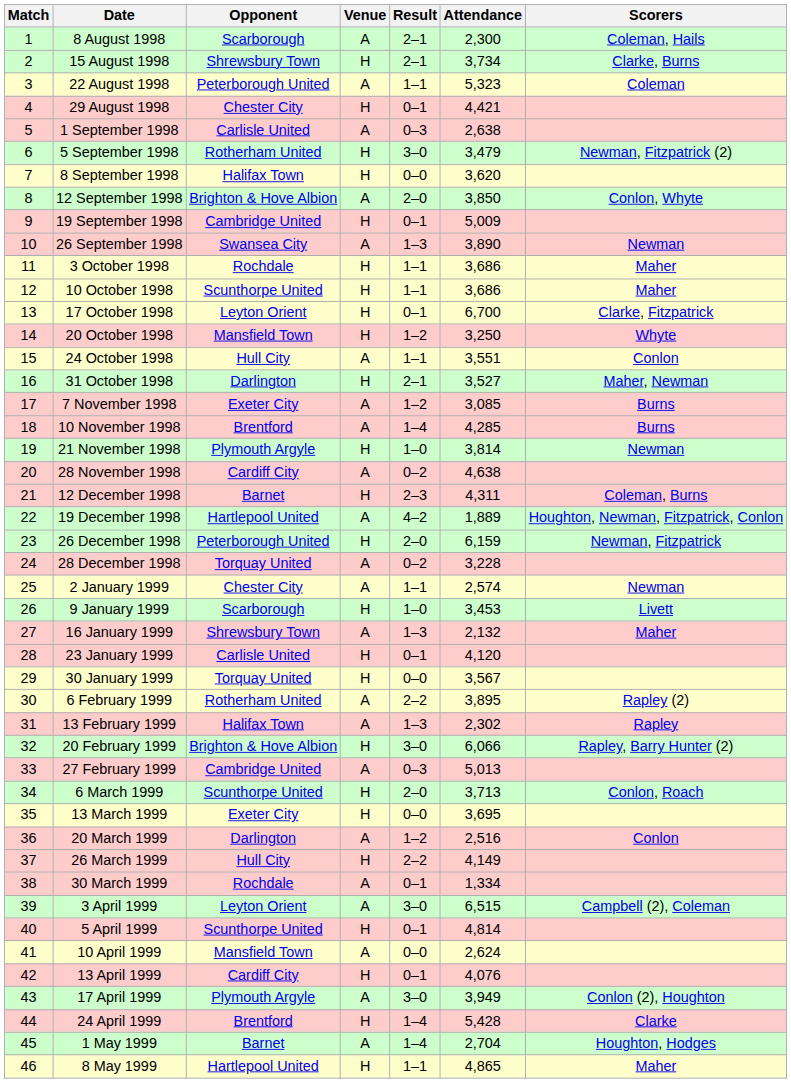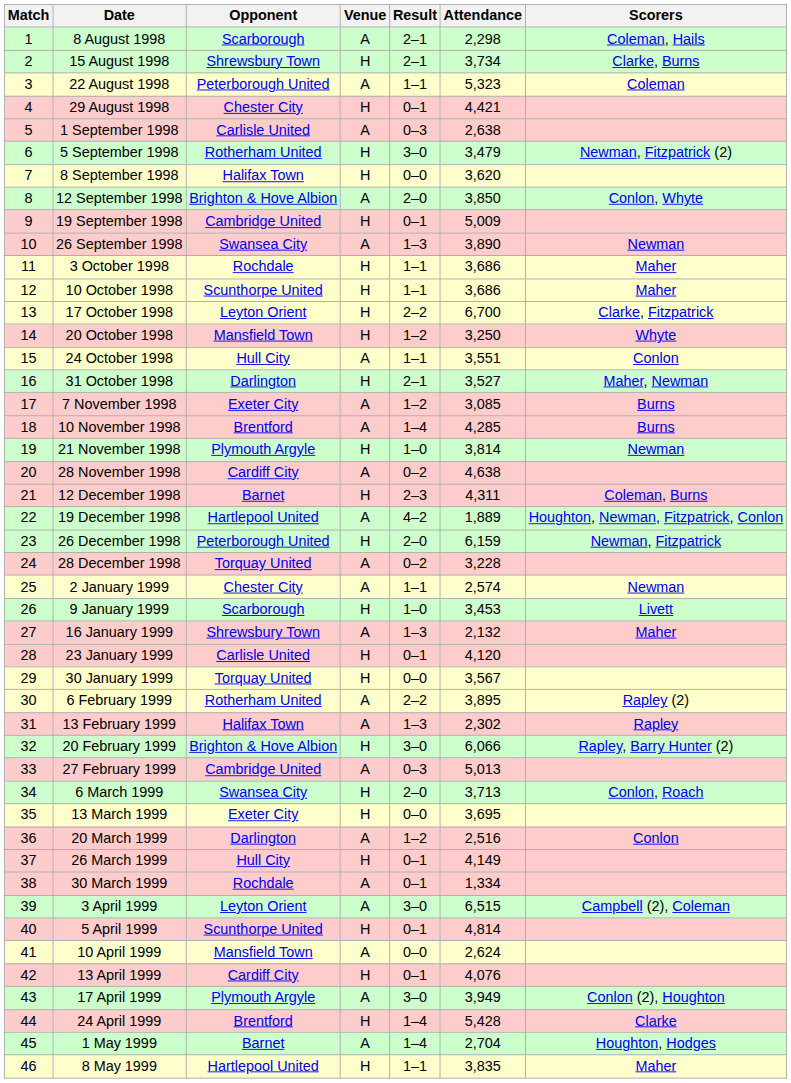 <table class="wikitable " style="font-size:100%; text-align:center">
 <tr>
 <th>Match</th>
 <th>Date</th>
 <th>Opponent</th>
 <th>Venue</th>
 <th>Result</th>
 <th>Attendance</th>
 <th>Scorers</th>
 </tr>
 <tr style="background: #CCFFCC;">
 <td>1</td>
 <td>8 August 1998</td>
 <td><a href='#'>Scarborough</a></td>
 <td>A</td>
 <td>2–1</td>
-<td>2,300</td>
+<td>2,298</td>
 <td><a href='#'>Coleman</a>, <a href='#'>Hails</a></td>
 </tr>
 <tr style="background: #CCFFCC;">
 <td>2</td>
 <td>15 August 1998</td>
 <td><a href='#'>Shrewsbury Town</a></td>
 <td>H</td>
 <td>2–1</td>
 <td>3,734</td>
 <td><a href='#'>Clarke</a>, <a href='#'>Burns</a></td>
 </tr>
 <tr style="background: #FFFFCC;">
 <td>3</td>
 <td>22 August 1998</td>
 <td><a href='#'>Peterborough United</a></td>
 <td>A</td>
 <td>1–1</td>
 <td>5,323</td>
 <td><a href='#'>Coleman</a></td>
 </tr>
 <tr style="background: #FFCCCC;">
 <td>4</td>
 <td>29 August 1998</td>
 <td><a href='#'>Chester City</a></td>
 <td>H</td>
 <td>0–1</td>
 <td>4,421</td>
 <td></td>
 </tr>
 <tr style="background: #FFCCCC;">
 <td>5</td>
 <td>1 September 1998</td>
 <td><a href='#'>Carlisle United</a></td>
 <td>A</td>
 <td>0–3</td>
 <td>2,638</td>
 <td></td>
 </tr>
 <tr style="background: #CCFFCC;">
 <td>6</td>
 <td>5 September 1998</td>
 <td><a href='#'>Rotherham United</a></td>
 <td>H</td>
 <td>3–0</td>
 <td>3,479</td>
 <td><a href='#'>Newman</a>, <a href='#'>Fitzpatrick</a> (2)</td>
 </tr>
 <tr style="background: #FFFFCC;">
 <td>7</td>
 <td>8 September 1998</td>
 <td><a href='#'>Halifax Town</a></td>
 <td>H</td>
 <td>0–0</td>
 <td>3,620</td>
 <td></td>
 </tr>
 <tr style="background: #CCFFCC;">
 <td>8</td>
 <td>12 September 1998</td>
 <td><a href='#'>Brighton & Hove Albion</a></td>
 <td>A</td>
 <td>2–0</td>
 <td>3,850</td>
 <td><a href='#'>Conlon</a>, <a href='#'>Whyte</a></td>
 </tr>
 <tr style="background: #FFCCCC;">
 <td>9</td>
 <td>19 September 1998</td>
 <td><a href='#'>Cambridge United</a></td>
 <td>H</td>
 <td>0–1</td>
 <td>5,009</td>
 <td></td>
 </tr>
 <tr style="background: #FFCCCC;">
 <td>10</td>
 <td>26 September 1998</td>
 <td><a href='#'>Swansea City</a></td>
 <td>A</td>
 <td>1–3</td>
 <td>3,890</td>
 <td><a href='#'>Newman</a></td>
 </tr>
 <tr style="background: #FFFFCC;">
 <td>11</td>
 <td>3 October 1998</td>
 <td><a href='#'>Rochdale</a></td>
 <td>H</td>
 <td>1–1</td>
 <td>3,686</td>
 <td><a href='#'>Maher</a></td>
 </tr>
 <tr style="background: #FFFFCC;">
 <td>12</td>
 <td>10 October 1998</td>
 <td><a href='#'>Scunthorpe United</a></td>
 <td>H</td>
 <td>1–1</td>
 <td>3,686</td>
 <td><a href='#'>Maher</a></td>
 </tr>
 <tr style="background: #FFFFCC;">
 <td>13</td>
 <td>17 October 1998</td>
 <td><a href='#'>Leyton Orient</a></td>
 <td>H</td>
-<td>0–1</td>
+<td>2–2</td>
 <td>6,700</td>
 <td><a href='#'>Clarke</a>, <a href='#'>Fitzpatrick</a></td>
 </tr>
 <tr style="background: #FFCCCC;">
 <td>14</td>
 <td>20 October 1998</td>
 <td><a href='#'>Mansfield Town</a></td>
 <td>H</td>
 <td>1–2</td>
 <td>3,250</td>
 <td><a href='#'>Whyte</a></td>
 </tr>
 <tr style="background: #FFFFCC;">
 <td>15</td>
 <td>24 October 1998</td>
 <td><a href='#'>Hull City</a></td>
 <td>A</td>
 <td>1–1</td>
 <td>3,551</td>
 <td><a href='#'>Conlon</a></td>
 </tr>
 <tr style="background: #CCFFCC;">
 <td>16</td>
 <td>31 October 1998</td>
 <td><a href='#'>Darlington</a></td>
 <td>H</td>
 <td>2–1</td>
 <td>3,527</td>
 <td><a href='#'>Maher</a>, <a href='#'>Newman</a></td>
 </tr>
 <tr style="background: #FFCCCC;">
 <td>17</td>
 <td>7 November 1998</td>
 <td><a href='#'>Exeter City</a></td>
 <td>A</td>
 <td>1–2</td>
 <td>3,085</td>
 <td><a href='#'>Burns</a></td>
 </tr>
 <tr style="background: #FFCCCC;">
 <td>18</td>
 <td>10 November 1998</td>
 <td><a href='#'>Brentford</a></td>
 <td>A</td>
 <td>1–4</td>
 <td>4,285</td>
 <td><a href='#'>Burns</a></td>
 </tr>
 <tr style="background: #CCFFCC;">
 <td>19</td>
 <td>21 November 1998</td>
 <td><a href='#'>Plymouth Argyle</a></td>
 <td>H</td>
 <td>1–0</td>
 <td>3,814</td>
 <td><a href='#'>Newman</a></td>
 </tr>
 <tr style="background: #FFCCCC;">
 <td>20</td>
 <td>28 November 1998</td>
 <td><a href='#'>Cardiff City</a></td>
 <td>A</td>
 <td>0–2</td>
 <td>4,638</td>
 <td></td>
 </tr>
 <tr style="background: #FFCCCC;">
 <td>21</td>
 <td>12 December 1998</td>
 <td><a href='#'>Barnet</a></td>
 <td>H</td>
 <td>2–3</td>
 <td>4,311</td>
 <td><a href='#'>Coleman</a>, <a href='#'>Burns</a></td>
 </tr>
 <tr style="background: #CCFFCC;">
 <td>22</td>
 <td>19 December 1998</td>
 <td><a href='#'>Hartlepool United</a></td>
 <td>A</td>
 <td>4–2</td>
 <td>1,889</td>
 <td><a href='#'>Houghton</a>, <a href='#'>Newman</a>, <a href='#'>Fitzpatrick</a>, <a href='#'>Conlon</a></td>
 </tr>
 <tr style="background: #CCFFCC;">
 <td>23</td>
 <td>26 December 1998</td>
 <td><a href='#'>Peterborough United</a></td>
 <td>H</td>
 <td>2–0</td>
 <td>6,159</td>
 <td><a href='#'>Newman</a>, <a href='#'>Fitzpatrick</a></td>
 </tr>
 <tr style="background: #FFCCCC;">
 <td>24</td>
 <td>28 December 1998</td>
 <td><a href='#'>Torquay United</a></td>
 <td>A</td>
 <td>0–2</td>
 <td>3,228</td>
 <td></td>
 </tr>
 <tr style="background: #FFFFCC;">
 <td>25</td>
 <td>2 January 1999</td>
 <td><a href='#'>Chester City</a></td>
 <td>A</td>
 <td>1–1</td>
 <td>2,574</td>
 <td><a href='#'>Newman</a></td>
 </tr>
 <tr style="background: #CCFFCC;">
 <td>26</td>
 <td>9 January 1999</td>
 <td><a href='#'>Scarborough</a></td>
 <td>H</td>
 <td>1–0</td>
 <td>3,453</td>
 <td><a href='#'>Livett</a></td>
 </tr>
 <tr style="background: #FFCCCC;">
 <td>27</td>
 <td>16 January 1999</td>
 <td><a href='#'>Shrewsbury Town</a></td>
 <td>A</td>
 <td>1–3</td>
 <td>2,132</td>
 <td><a href='#'>Maher</a></td>
 </tr>
 <tr style="background: #FFCCCC;">
 <td>28</td>
 <td>23 January 1999</td>
 <td><a href='#'>Carlisle United</a></td>
 <td>H</td>
 <td>0–1</td>
 <td>4,120</td>
 <td></td>
 </tr>
 <tr style="background: #FFFFCC;">
 <td>29</td>
 <td>30 January 1999</td>
 <td><a href='#'>Torquay United</a></td>
 <td>H</td>
 <td>0–0</td>
 <td>3,567</td>
 <td></td>
 </tr>
 <tr style="background: #FFFFCC;">
 <td>30</td>
 <td>6 February 1999</td>
 <td><a href='#'>Rotherham United</a></td>
 <td>A</td>
 <td>2–2</td>
 <td>3,895</td>
 <td><a href='#'>Rapley</a> (2)</td>
 </tr>
 <tr style="background: #FFCCCC;">
 <td>31</td>
 <td>13 February 1999</td>
 <td><a href='#'>Halifax Town</a></td>
 <td>A</td>
 <td>1–3</td>
 <td>2,302</td>
 <td><a href='#'>Rapley</a></td>
 </tr>
 <tr style="background: #CCFFCC;">
 <td>32</td>
 <td>20 February 1999</td>
 <td><a href='#'>Brighton & Hove Albion</a></td>
 <td>H</td>
 <td>3–0</td>
 <td>6,066</td>
 <td><a href='#'>Rapley</a>, <a href='#'>Barry Hunter</a> (2)</td>
 </tr>
 <tr style="background: #FFCCCC;">
 <td>33</td>
 <td>27 February 1999</td>
 <td><a href='#'>Cambridge United</a></td>
 <td>A</td>
 <td>0–3</td>
 <td>5,013</td>
 <td></td>
 </tr>
 <tr style="background: #CCFFCC;">
 <td>34</td>
 <td>6 March 1999</td>
-<td><a href='#'>Scunthorpe United</a></td>
+<td><a href='#'>Swansea City</a></td>
 <td>H</td>
 <td>2–0</td>
 <td>3,713</td>
 <td><a href='#'>Conlon</a>, <a href='#'>Roach</a></td>
 </tr>
 <tr style="background: #FFFFCC;">
 <td>35</td>
 <td>13 March 1999</td>
 <td><a href='#'>Exeter City</a></td>
 <td>H</td>
 <td>0–0</td>
 <td>3,695</td>
 <td></td>
 </tr>
 <tr style="background: #FFCCCC;">
 <td>36</td>
 <td>20 March 1999</td>
 <td><a href='#'>Darlington</a></td>
 <td>A</td>
 <td>1–2</td>
 <td>2,516</td>
 <td><a href='#'>Conlon</a></td>
 </tr>
 <tr style="background: #FFCCCC;">
 <td>37</td>
 <td>26 March 1999</td>
 <td><a href='#'>Hull City</a></td>
 <td>H</td>
-<td>2–2</td>
+<td>0–1</td>
 <td>4,149</td>
 <td></td>
 </tr>
 <tr style="background: #FFCCCC;">
 <td>38</td>
 <td>30 March 1999</td>
 <td><a href='#'>Rochdale</a></td>
 <td>A</td>
 <td>0–1</td>
 <td>1,334</td>
 <td></td>
 </tr>
 <tr style="background: #CCFFCC;">
 <td>39</td>
 <td>3 April 1999</td>
 <td><a href='#'>Leyton Orient</a></td>
 <td>A</td>
 <td>3–0</td>
 <td>6,515</td>
 <td><a href='#'>Campbell</a> (2), <a href='#'>Coleman</a></td>
 </tr>
 <tr style="background: #FFCCCC;">
 <td>40</td>
 <td>5 April 1999</td>
 <td><a href='#'>Scunthorpe United</a></td>
 <td>H</td>
 <td>0–1</td>
 <td>4,814</td>
 <td></td>
 </tr>
 <tr style="background: #FFFFCC;">
 <td>41</td>
 <td>10 April 1999</td>
 <td><a href='#'>Mansfield Town</a></td>
 <td>A</td>
 <td>0–0</td>
 <td>2,624</td>
 <td></td>
 </tr>
 <tr style="background: #FFCCCC;">
 <td>42</td>
 <td>13 April 1999</td>
 <td><a href='#'>Cardiff City</a></td>
 <td>H</td>
 <td>0–1</td>
 <td>4,076</td>
 <td></td>
 </tr>
 <tr style="background: #CCFFCC;">
 <td>43</td>
 <td>17 April 1999</td>
 <td><a href='#'>Plymouth Argyle</a></td>
 <td>A</td>
 <td>3–0</td>
 <td>3,949</td>
 <td><a href='#'>Conlon</a> (2), <a href='#'>Houghton</a></td>
 </tr>
 <tr style="background: #FFCCCC;">
 <td>44</td>
 <td>24 April 1999</td>
 <td><a href='#'>Brentford</a></td>
 <td>H</td>
 <td>1–4</td>
 <td>5,428</td>
 <td><a href='#'>Clarke</a></td>
 </tr>
 <tr style="background: #CCFFCC;">
 <td>45</td>
 <td>1 May 1999</td>
 <td><a href='#'>Barnet</a></td>
 <td>A</td>
 <td>1–4</td>
 <td>2,704</td>
 <td><a href='#'>Houghton</a>, <a href='#'>Hodges</a></td>
 </tr>
 <tr style="background: #FFFFCC;">
 <td>46</td>
 <td>8 May 1999</td>
 <td><a href='#'>Hartlepool United</a></td>
 <td>H</td>
 <td>1–1</td>
-<td>4,865</td>
+<td>3,835</td>
 <td><a href='#'>Maher</a></td>
 </tr>
 </table>
